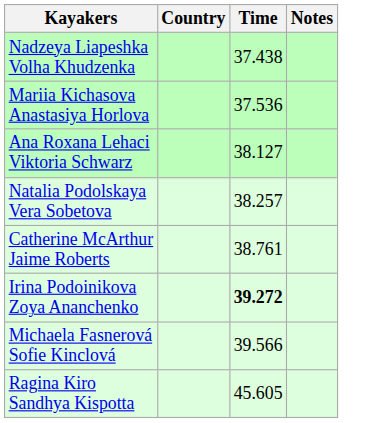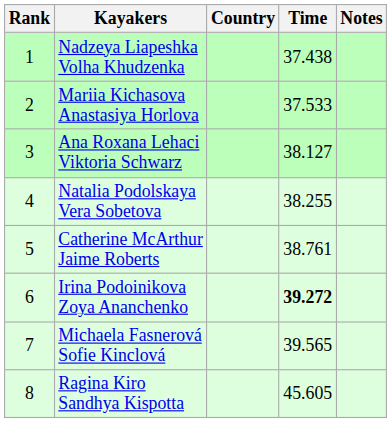 <table class="wikitable" style="text-align:center">
 <tr>
+<th>Rank</th>
 <th>Kayakers</th>
 <th>Country</th>
 <th>Time</th>
 <th>Notes</th>
 </tr>
 <tr bgcolor=bbffbb>
+<td>1</td>
 <td align="left"><a href='#'>Nadzeya Liapeshka</a><br><a href='#'>Volha Khudzenka</a></td>
 <td align="left"></td>
 <td>37.438</td>
 <td></td>
 </tr>
 <tr bgcolor=bbffbb>
+<td>2</td>
 <td align="left"><a href='#'>Mariia Kichasova</a><br><a href='#'>Anastasiya Horlova</a></td>
 <td align="left"></td>
-<td>37.536</td>
+<td>37.533</td>
 <td></td>
 </tr>
 <tr bgcolor=bbffbb>
+<td>3</td>
 <td align="left"><a href='#'>Ana Roxana Lehaci</a><br><a href='#'>Viktoria Schwarz</a></td>
 <td align="left"></td>
 <td>38.127</td>
 <td></td>
 </tr>
 <tr bgcolor=ddffdd>
+<td>4</td>
 <td align="left"><a href='#'>Natalia Podolskaya</a><br><a href='#'>Vera Sobetova</a></td>
 <td align="left"></td>
-<td>38.257</td>
+<td>38.255</td>
 <td></td>
 </tr>
 <tr bgcolor=ddffdd>
+<td>5</td>
 <td align="left"><a href='#'>Catherine McArthur</a><br><a href='#'>Jaime Roberts</a></td>
 <td align="left"></td>
 <td>38.761</td>
 <td></td>
 </tr>
 <tr bgcolor=ddffdd>
+<td>6</td>
 <td align="left"><a href='#'>Irina Podoinikova</a><br><a href='#'>Zoya Ananchenko</a></td>
 <td align="left"></td>
 <td><strong>39.272</strong></td>
 <td></td>
 </tr>
 <tr bgcolor=ddffdd>
+<td>7</td>
 <td align="left"><a href='#'>Michaela Fasnerová</a><br><a href='#'>Sofie Kinclová</a></td>
 <td align="left"></td>
-<td>39.566</td>
+<td>39.565</td>
 <td></td>
 </tr>
 <tr bgcolor=ddffdd>
+<td>8</td>
 <td align="left"><a href='#'>Ragina Kiro</a><br><a href='#'>Sandhya Kispotta</a></td>
 <td align="left"></td>
 <td>45.605</td>
 <td></td>
 </tr>
 </table>
